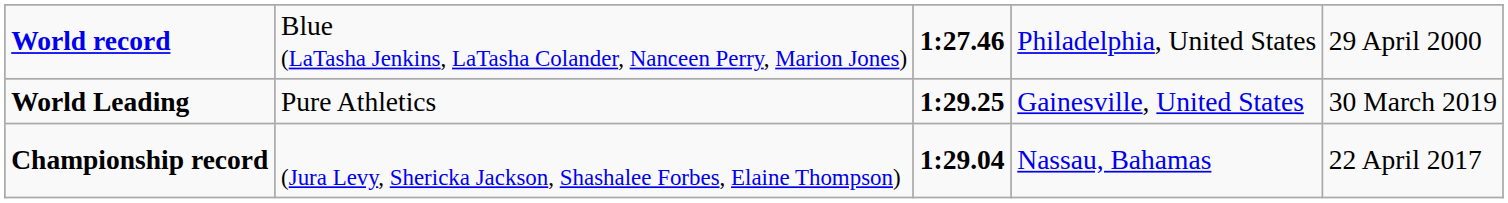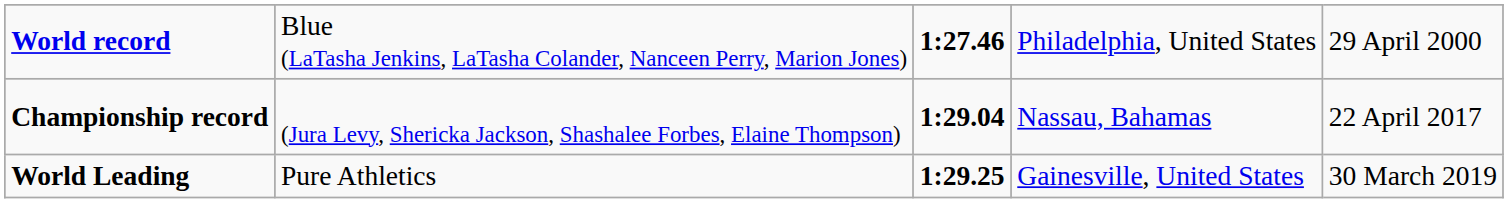 <table class="wikitable">
 <tr>
 <td><strong><a href='#'>World record</a></strong></td>
 <td> Blue<br><small>(<a href='#'>LaTasha Jenkins</a>, <a href='#'>LaTasha Colander</a>, <a href='#'>Nanceen Perry</a>, <a href='#'>Marion Jones</a>)</small></td>
 <td><strong>1:27.46</strong></td>
 <td> <a href='#'>Philadelphia</a>, United States</td>
 <td>29 April 2000</td>
 </tr>
 <tr>
+<td><strong>Championship record</strong></td>
+<td><br><small>(<a href='#'>Jura Levy</a>, <a href='#'>Shericka Jackson</a>, <a href='#'>Shashalee Forbes</a>, <a href='#'>Elaine Thompson</a>)</small></td>
+<td><strong>1:29.04</strong></td>
+<td> <a href='#'>Nassau, Bahamas</a></td>
+<td>22 April 2017</td>
+</tr>
+<tr>
 <td><strong>World Leading</strong></td>
 <td>Pure Athletics</td>
 <td><strong>1:29.25</strong></td>
 <td> <a href='#'>Gainesville</a>, <a href='#'>United States</a></td>
 <td>30 March 2019</td>
 </tr>
-<tr>
-<td><strong>Championship record</strong></td>
-<td><br><small>(<a href='#'>Jura Levy</a>, <a href='#'>Shericka Jackson</a>, <a href='#'>Shashalee Forbes</a>, <a href='#'>Elaine Thompson</a>)</small></td>
-<td><strong>1:29.04</strong></td>
-<td> <a href='#'>Nassau, Bahamas</a></td>
-<td>22 April 2017</td>
-</tr>
 </table>
